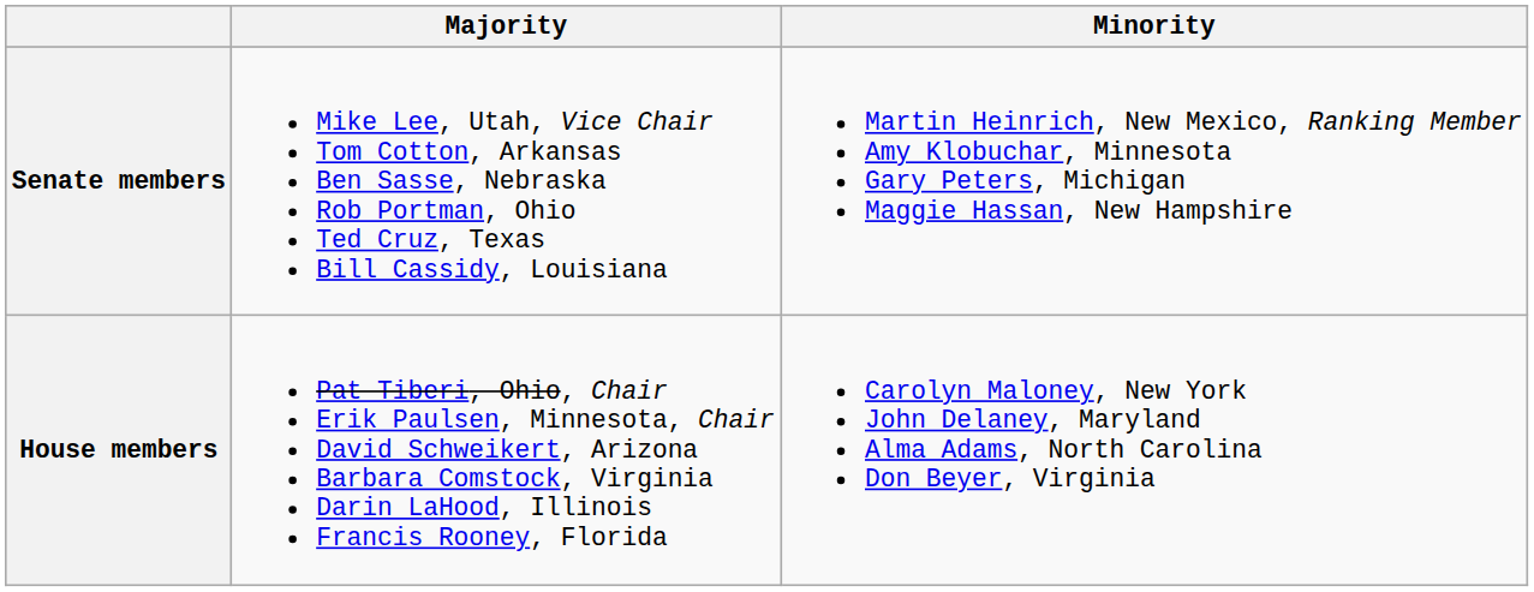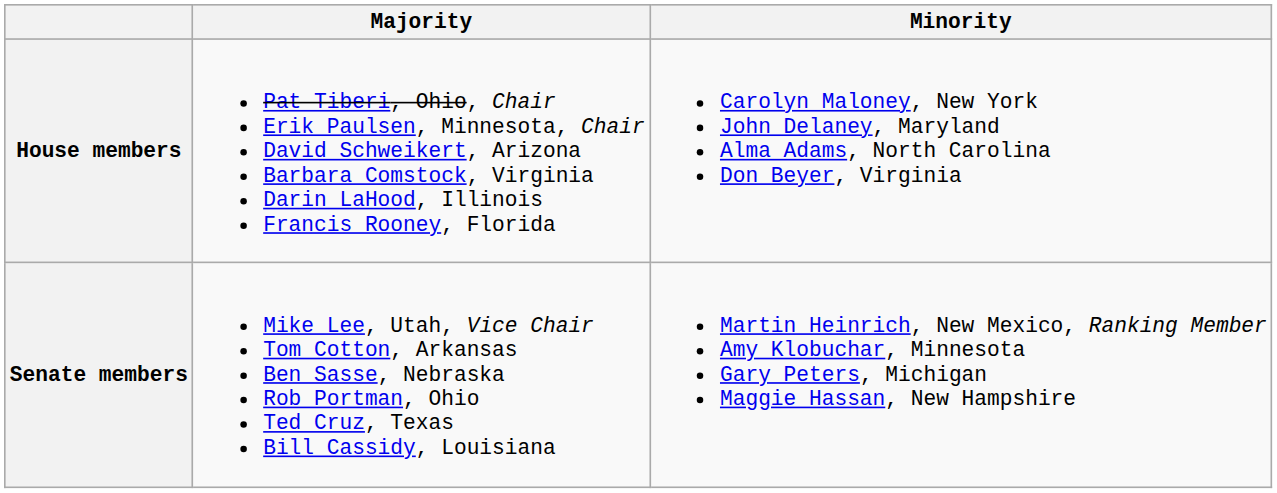 <table class=wikitable>
 <tr>
 <th></th>
 <th>Majority</th>
 <th>Minority</th>
 </tr>
 <tr>
+<th>House members</th>
+<td valign="top" ><br><ul><li><s><a href='#'>Pat Tiberi</a>, Ohio</s>, <em>Chair</em> </li><li><a href='#'>Erik Paulsen</a>, Minnesota, <em>Chair</em> </li><li><a href='#'>David Schweikert</a>, Arizona</li><li><a href='#'>Barbara Comstock</a>, Virginia</li><li><a href='#'>Darin LaHood</a>, Illinois</li><li><a href='#'>Francis Rooney</a>, Florida</li></ul></td>
+<td valign="top" ><br><ul><li><a href='#'>Carolyn Maloney</a>, New York</li><li><a href='#'>John Delaney</a>, Maryland</li><li><a href='#'>Alma Adams</a>, North Carolina</li><li><a href='#'>Don Beyer</a>, Virginia</li></ul></td>
+</tr>
+<tr>
 <th>Senate members</th>
 <td valign="top" ><br><ul><li><a href='#'>Mike Lee</a>, Utah, <em>Vice Chair</em></li><li><a href='#'>Tom Cotton</a>, Arkansas</li><li><a href='#'>Ben Sasse</a>, Nebraska</li><li><a href='#'>Rob Portman</a>, Ohio</li><li><a href='#'>Ted Cruz</a>, Texas</li><li><a href='#'>Bill Cassidy</a>, Louisiana</li></ul></td>
 <td valign="top" ><br><ul><li><a href='#'>Martin Heinrich</a>, New Mexico, <em>Ranking Member</em></li><li><a href='#'>Amy Klobuchar</a>, Minnesota</li><li><a href='#'>Gary Peters</a>, Michigan</li><li><a href='#'>Maggie Hassan</a>, New Hampshire</li></ul></td>
 </tr>
-<tr>
-<th>House members</th>
-<td valign="top" ><br><ul><li><s><a href='#'>Pat Tiberi</a>, Ohio</s>, <em>Chair</em> </li><li><a href='#'>Erik Paulsen</a>, Minnesota, <em>Chair</em> </li><li><a href='#'>David Schweikert</a>, Arizona</li><li><a href='#'>Barbara Comstock</a>, Virginia</li><li><a href='#'>Darin LaHood</a>, Illinois</li><li><a href='#'>Francis Rooney</a>, Florida</li></ul></td>
-<td valign="top" ><br><ul><li><a href='#'>Carolyn Maloney</a>, New York</li><li><a href='#'>John Delaney</a>, Maryland</li><li><a href='#'>Alma Adams</a>, North Carolina</li><li><a href='#'>Don Beyer</a>, Virginia</li></ul></td>
-</tr>
 </table>
